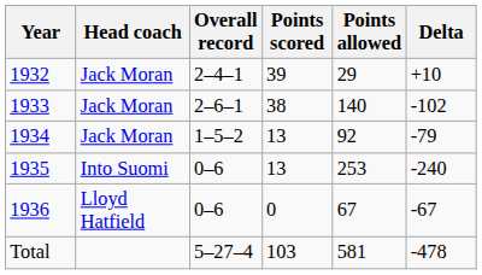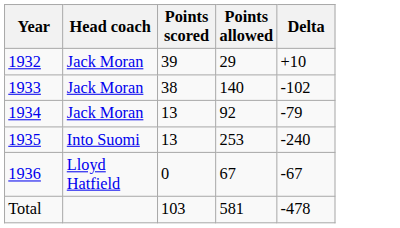 <table class="sortable wikitable">
 <tr>
 <th width="50">Year</th>
 <th width="85">Head coach</th>
-<th width="50">Overall record</th>
 <th width="50">Points scored</th>
 <th width="50">Points allowed</th>
 <th width="50">Delta</th>
 </tr>
 <tr align="left" bgcolor="">
 <td><a href='#'>1932</a></td>
 <td><a href='#'>Jack Moran</a></td>
-<td>2–4–1</td>
 <td>39</td>
 <td>29</td>
 <td>+10</td>
 </tr>
 <tr align="left">
 <td><a href='#'>1933</a></td>
 <td><a href='#'>Jack Moran</a></td>
-<td>2–6–1</td>
 <td>38</td>
 <td>140</td>
 <td>-102</td>
 </tr>
 <tr align="left">
 <td><a href='#'>1934</a></td>
 <td><a href='#'>Jack Moran</a></td>
-<td>1–5–2</td>
 <td>13</td>
 <td>92</td>
 <td>-79</td>
 </tr>
 <tr align="left">
 <td><a href='#'>1935</a></td>
 <td><a href='#'>Into Suomi</a></td>
-<td>0–6</td>
 <td>13</td>
 <td>253</td>
 <td>-240</td>
 </tr>
 <tr align="left">
 <td><a href='#'>1936</a></td>
 <td><a href='#'>Lloyd Hatfield</a></td>
-<td>0–6</td>
 <td>0</td>
 <td>67</td>
 <td>-67</td>
 </tr>
 <tr align="left" bgcolor="">
 <td>Total</td>
 <td></td>
-<td>5–27–4</td>
 <td>103</td>
 <td>581</td>
 <td>-478</td>
 </tr>
 </table>
